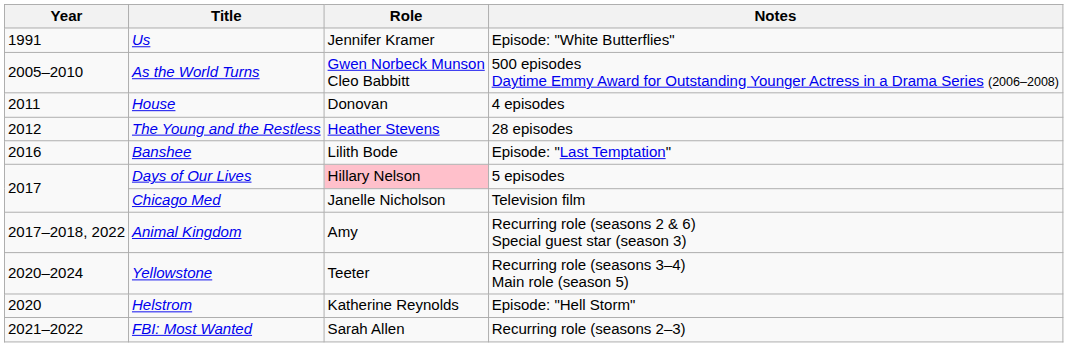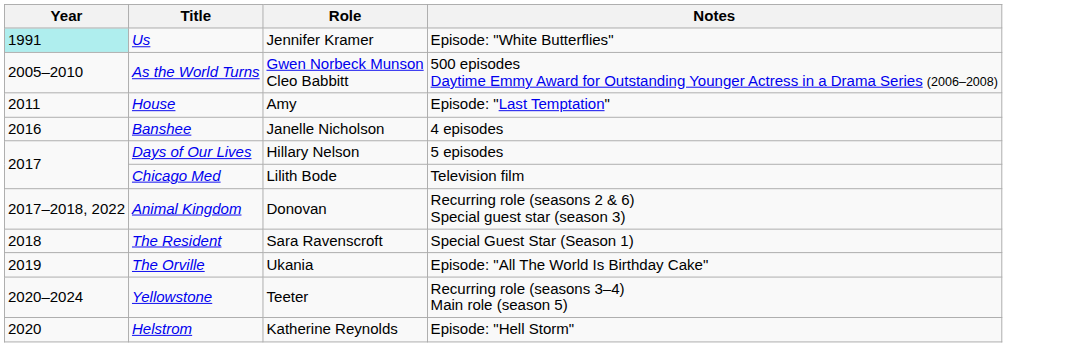 <table class="wikitable sortable">
 <tr>
 <th>Year</th>
 <th>Title</th>
 <th>Role</th>
 <th class="unsortable">Notes</th>
 </tr>
 <tr>
-<td>1991</td>
+<td style="background: paleturquoise;">1991</td>
 <td><em><a href='#'>Us</a></em></td>
 <td>Jennifer Kramer</td>
 <td>Episode: "White Butterflies"</td>
 </tr>
 <tr>
 <td>2005–2010</td>
 <td><em><a href='#'>As the World Turns</a></em></td>
 <td><a href='#'>Gwen Norbeck Munson</a><br>Cleo Babbitt</td>
 <td>500 episodes<br><a href='#'>Daytime Emmy Award for Outstanding Younger Actress in a Drama Series</a> <small>(2006–2008)</small></td>
 </tr>
 <tr>
 <td>2011</td>
 <td><em><a href='#'>House</a></em></td>
-<td>Donovan</td>
-<td>4 episodes</td>
-</tr>
-<tr>
-<td>2012</td>
-<td><em><a href='#'>The Young and the Restless</a></em></td>
-<td><a href='#'>Heather Stevens</a></td>
-<td>28 episodes</td>
+<td>Amy</td>
+<td>Episode: "<a href='#'>Last Temptation</a>"</td>
 </tr>
 <tr>
 <td>2016</td>
 <td><em><a href='#'>Banshee</a></em></td>
-<td>Lilith Bode</td>
-<td>Episode: "<a href='#'>Last Temptation</a>"</td>
+<td>Janelle Nicholson</td>
+<td>4 episodes</td>
 </tr>
 <tr>
 <td rowspan="2">2017</td>
 <td><em><a href='#'>Days of Our Lives</a></em></td>
-<td style="background: pink;">Hillary Nelson</td>
+<td>Hillary Nelson</td>
 <td>5 episodes</td>
 </tr>
 <tr>
 <td><em><a href='#'>Chicago Med</a></em></td>
-<td>Janelle Nicholson</td>
+<td>Lilith Bode</td>
 <td>Television film</td>
 </tr>
 <tr>
 <td>2017–2018, 2022</td>
 <td><em><a href='#'>Animal Kingdom</a></em></td>
-<td>Amy</td>
+<td>Donovan</td>
 <td>Recurring role (seasons 2 & 6)<br> Special guest star (season 3)</td>
+</tr>
+<tr>
+<td>2018</td>
+<td><em><a href='#'>The Resident</a></em></td>
+<td>Sara Ravenscroft</td>
+<td>Special Guest Star (Season 1)</td>
+</tr>
+<tr>
+<td>2019</td>
+<td><em><a href='#'>The Orville</a></em></td>
+<td>Ukania</td>
+<td>Episode: "All The World Is Birthday Cake"</td>
 </tr>
 <tr>
 <td>2020–2024</td>
 <td><em><a href='#'>Yellowstone</a></em></td>
 <td>Teeter</td>
 <td>Recurring role (seasons 3–4)<br> Main role (season 5)</td>
 </tr>
 <tr>
 <td>2020</td>
 <td><em><a href='#'>Helstrom</a></em></td>
 <td>Katherine Reynolds</td>
 <td>Episode: "Hell Storm"</td>
 </tr>
-<tr>
-<td>2021–2022</td>
-<td><em><a href='#'>FBI: Most Wanted</a></em></td>
-<td>Sarah Allen</td>
-<td>Recurring role (seasons 2–3)</td>
-</tr>
 </table>
